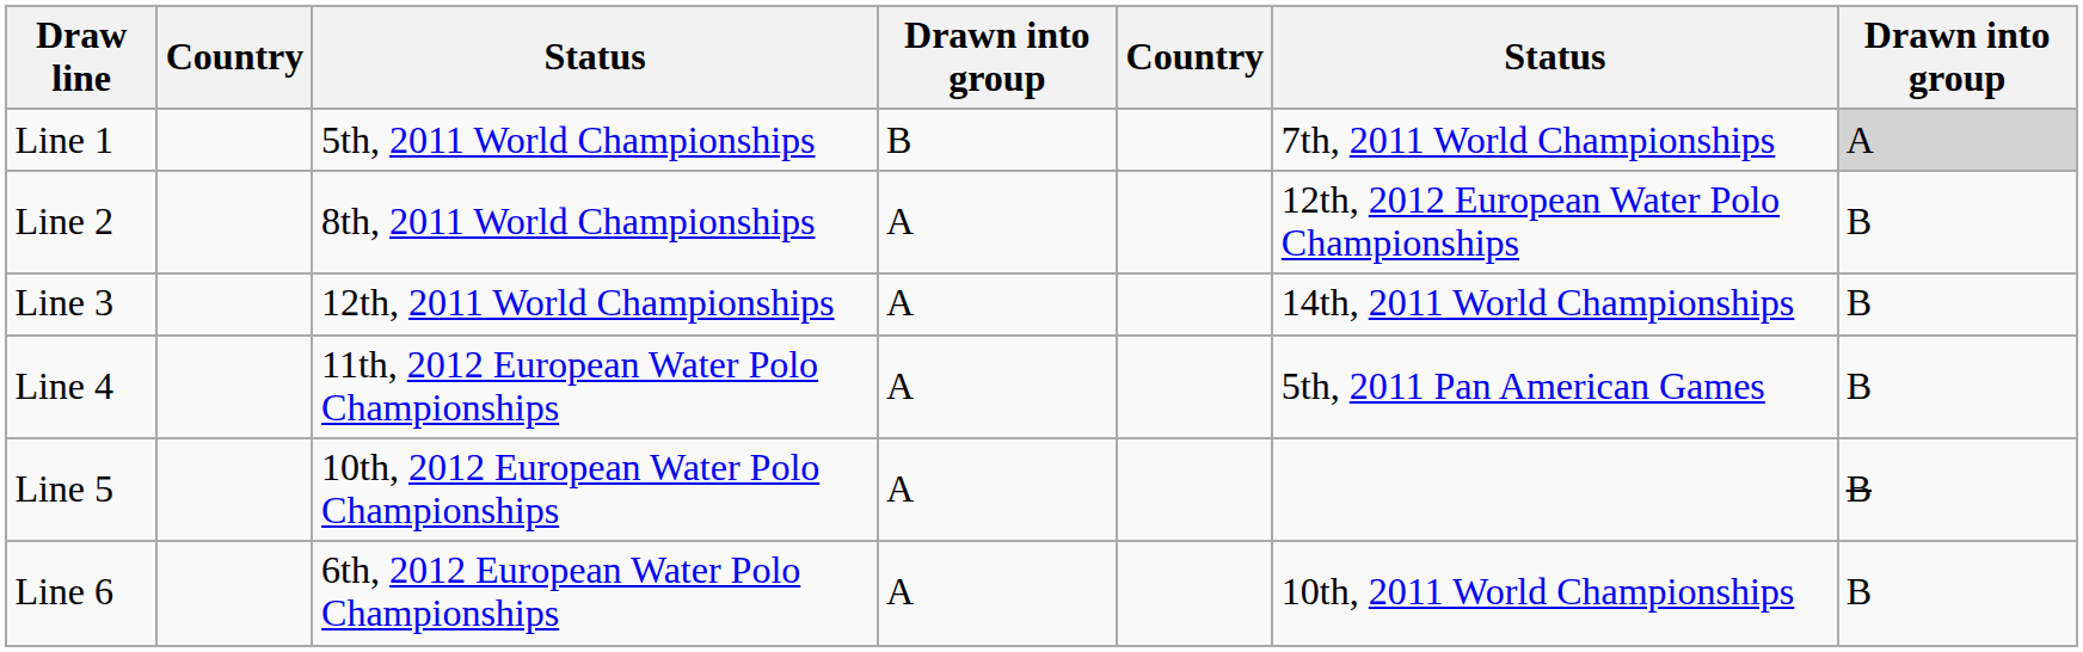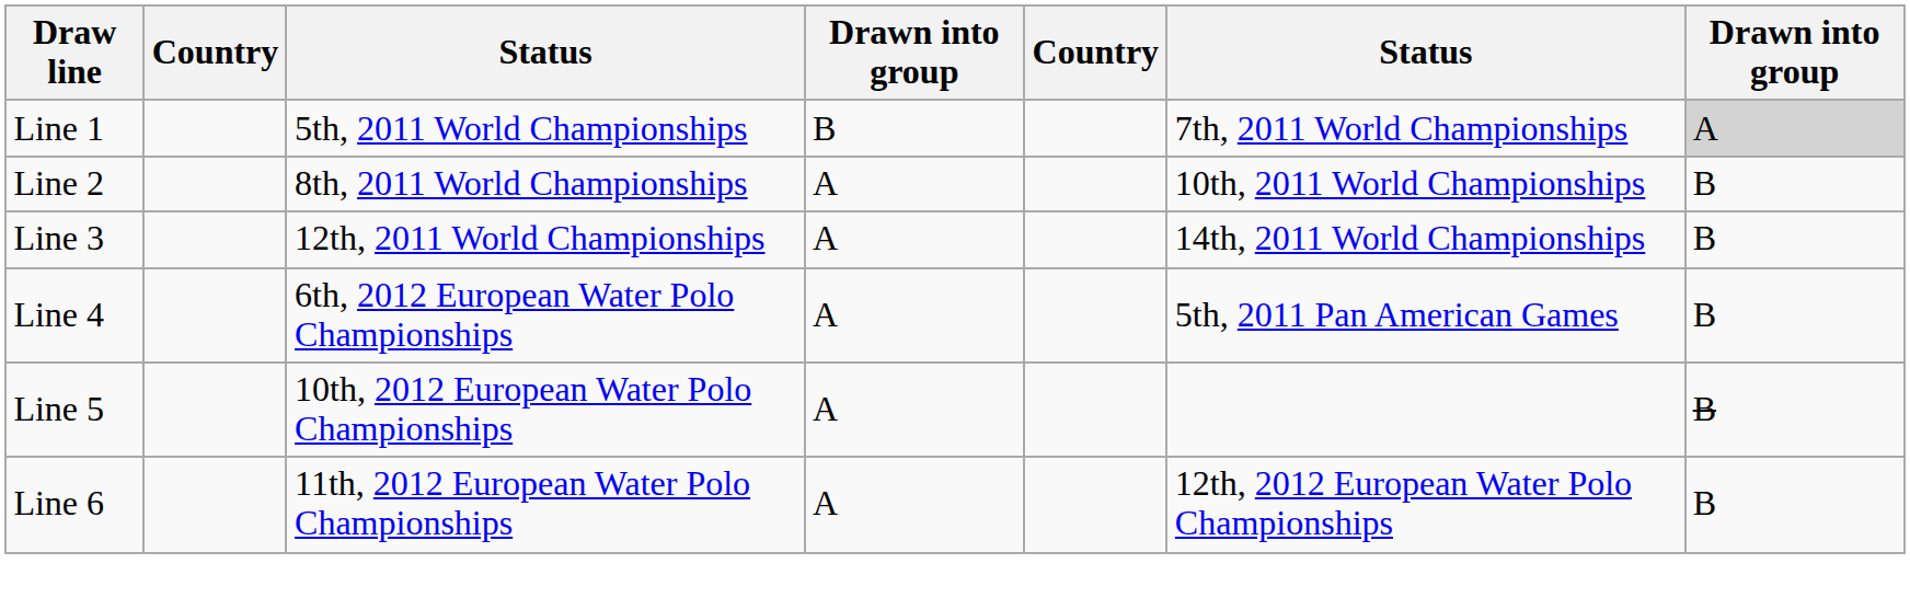 <table class="wikitable">
 <tr>
 <th>Draw line</th>
 <th>Country</th>
 <th>Status</th>
 <th>Drawn into group</th>
 <th>Country</th>
 <th>Status</th>
 <th>Drawn into group</th>
 </tr>
 <tr>
 <td>Line 1</td>
 <td></td>
 <td>5th, <a href='#'>2011 World Championships</a></td>
 <td>B</td>
 <td></td>
 <td>7th, <a href='#'>2011 World Championships</a></td>
 <td style="background: lightgrey;">A</td>
 </tr>
 <tr>
 <td>Line 2</td>
 <td></td>
 <td>8th, <a href='#'>2011 World Championships</a></td>
 <td>A</td>
 <td></td>
-<td>12th, <a href='#'>2012 European Water Polo Championships</a></td>
+<td>10th, <a href='#'>2011 World Championships</a></td>
 <td>B</td>
 </tr>
 <tr>
 <td>Line 3</td>
 <td></td>
 <td>12th, <a href='#'>2011 World Championships</a></td>
 <td>A</td>
 <td></td>
 <td>14th, <a href='#'>2011 World Championships</a></td>
 <td>B</td>
 </tr>
 <tr>
 <td>Line 4</td>
 <td></td>
-<td>11th, <a href='#'>2012 European Water Polo Championships</a></td>
+<td>6th, <a href='#'>2012 European Water Polo Championships</a></td>
 <td>A</td>
 <td></td>
 <td>5th, <a href='#'>2011 Pan American Games</a></td>
 <td>B</td>
 </tr>
 <tr>
 <td>Line 5</td>
 <td></td>
 <td>10th, <a href='#'>2012 European Water Polo Championships</a></td>
 <td>A</td>
 <td><s></s></td>
 <td></td>
 <td><s>B</s></td>
 </tr>
 <tr>
 <td>Line 6</td>
 <td></td>
-<td>6th, <a href='#'>2012 European Water Polo Championships</a></td>
+<td>11th, <a href='#'>2012 European Water Polo Championships</a></td>
 <td>A</td>
 <td></td>
-<td>10th, <a href='#'>2011 World Championships</a></td>
+<td>12th, <a href='#'>2012 European Water Polo Championships</a></td>
 <td>B</td>
 </tr>
 </table>
